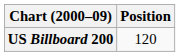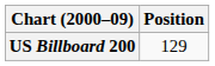 <table class="wikitable plainrowheaders" style="text-align:center">
 <tr>
 <th scope="col">Chart (2000–09)</th>
 <th scope="col">Position</th>
 </tr>
 <tr>
 <th scope="row">US <em>Billboard</em> 200</th>
-<td>120</td>
+<td>129</td>
 </tr>
 </table>
